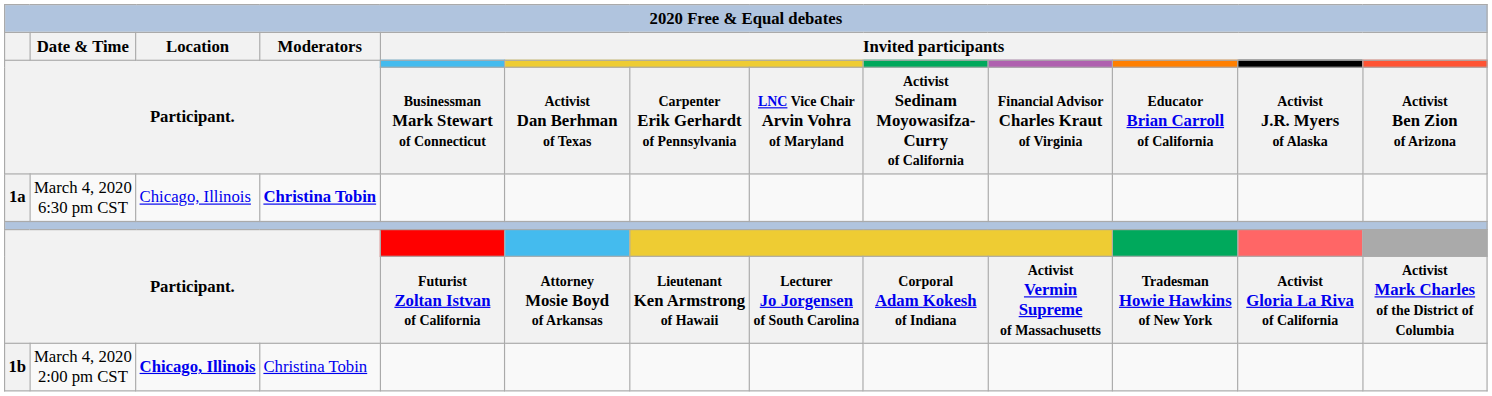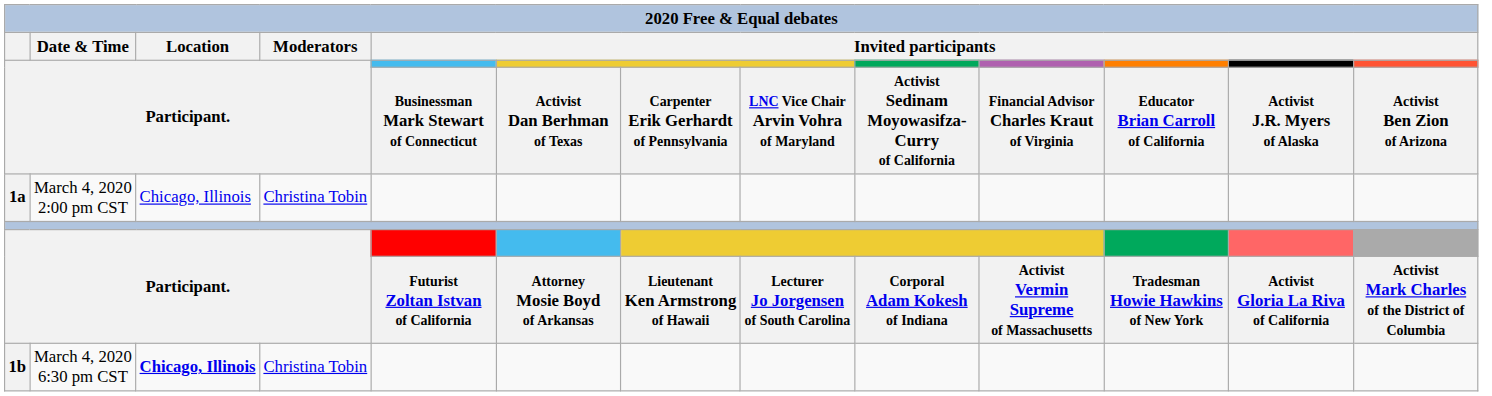 <table class="wikitable" style="font-size:90%">
 <tr>
 <th style="background:#B0C4DE" colspan="14">2020 Free & Equal debates</th>
 </tr>
 <tr>
 <th></th>
 <th>Date & Time</th>
 <th>Location</th>
 <th>Moderators</th>
 <th scope="col" colspan="9">Invited participants</th>
 </tr>
 <tr>
 <th colspan="4" rowspan="2"> Participant.</th>
 <th scope="col" style="width:7em; background:#44BBEE;"><a href='#'></a></th>
 <th colspan="3" scope="col" style="width:21em; background:#EECC33;"><a href='#'></a></th>
 <th scope="col" style="width:7em; background:#00A95C;"><a href='#'></a></th>
 <th scope="col" style="width:7em; background:#AF60AF;"><a href='#'></a></th>
 <th scope="col" style="width:7em; background:#FF7F00;"><a href='#'></a></th>
 <th scope="col" style="width:7em; background:#000000;"></th>
 <th scope="col" style="width:7em; background:#ff5333;"><a href='#'></a></th>
 </tr>
 <tr>
 <th><small>Businessman</small><br>Mark Stewart<br><small>of Connecticut</small></th>
 <th><small>Activist</small><br>Dan Berhman<br><small>of Texas</small></th>
 <th><small>Carpenter</small><br>Erik Gerhardt<br><small>of Pennsylvania</small></th>
 <th><small><a href='#'>LNC</a> Vice Chair</small><br>Arvin Vohra<br><small>of Maryland</small></th>
 <th><small>Activist</small><br>Sedinam Moyowasifza-Curry<br><small>of California</small></th>
 <th><small>Financial Advisor</small><br>Charles Kraut<br><small>of Virginia</small></th>
 <th><small>Educator</small><br><a href='#'>Brian Carroll</a><br><small>of California</small></th>
 <th><small>Activist</small><br>J.R. Myers<br><small>of Alaska</small></th>
 <th><small>Activist</small><br>Ben Zion<br><small>of Arizona</small></th>
 </tr>
 <tr>
 <th>1a</th>
-<td style="white-space:nowrap; text-align:center;">March 4, 2020<br>6:30 pm CST</td>
+<td style="white-space:nowrap; text-align:center;">March 4, 2020<br>2:00 pm CST</td>
 <td><a href='#'>Chicago, Illinois</a></td>
-<td><strong><a href='#'>Christina Tobin</a></strong></td>
+<td><a href='#'>Christina Tobin</a></td>
 <td></td>
 <td></td>
 <td></td>
 <td></td>
 <td></td>
 <td></td>
 <td></td>
 <td></td>
 <td></td>
 </tr>
 <tr>
 <th style="background:#B0C4DE" colspan="14"></th>
 </tr>
 <tr>
 <th colspan="4" rowspan="2"> Participant.</th>
 <th scope="col" style="width:7em; background:#FF0000;"><a href='#'></a></th>
 <th scope="col" style="width:7em; background:#44BBEE;"><a href='#'></a></th>
 <th colspan="4" scope="col" style="width:28em; background:#EECC33;"><a href='#'></a></th>
 <th scope="col" style="width:7em; background:#00A95C;"><a href='#'></a><br><a href='#'></a></th>
 <th scope="col" style="width:7em; background:#FF6666;"><a href='#'></a></th>
 <th scope="col" style="width:7em; background:#AAAAAA;"><em><a href='#'></a></em></th>
 </tr>
 <tr>
 <th><small>Futurist</small><br><a href='#'>Zoltan Istvan</a><br><small>of California</small></th>
 <th><small>Attorney</small><br>Mosie Boyd<br><small>of Arkansas</small></th>
 <th><small>Lieutenant</small><br>Ken Armstrong<br><small>of Hawaii</small></th>
 <th><small>Lecturer</small><br><a href='#'>Jo Jorgensen</a><br><small>of South Carolina</small></th>
 <th><small>Corporal</small><br><a href='#'>Adam Kokesh</a><br><small>of Indiana</small></th>
 <th><small>Activist</small><br><a href='#'>Vermin Supreme</a><br><small>of Massachusetts</small></th>
 <th><small>Tradesman</small><br><a href='#'>Howie Hawkins</a><br><small>of New York</small></th>
 <th><small>Activist</small><br><a href='#'>Gloria La Riva</a><br><small>of California</small></th>
 <th><small>Activist</small><br><a href='#'>Mark Charles</a><br><small>of the District of Columbia</small></th>
 </tr>
 <tr>
 <th>1b</th>
-<td style="white-space:nowrap; text-align:center;">March 4, 2020<br>2:00 pm CST</td>
+<td style="white-space:nowrap; text-align:center;">March 4, 2020<br>6:30 pm CST</td>
 <td><strong><a href='#'>Chicago, Illinois</a></strong></td>
 <td><a href='#'>Christina Tobin</a></td>
 <td></td>
 <td></td>
 <td></td>
 <td></td>
 <td></td>
 <td></td>
 <td></td>
 <td></td>
 <td></td>
 </tr>
 </table>
